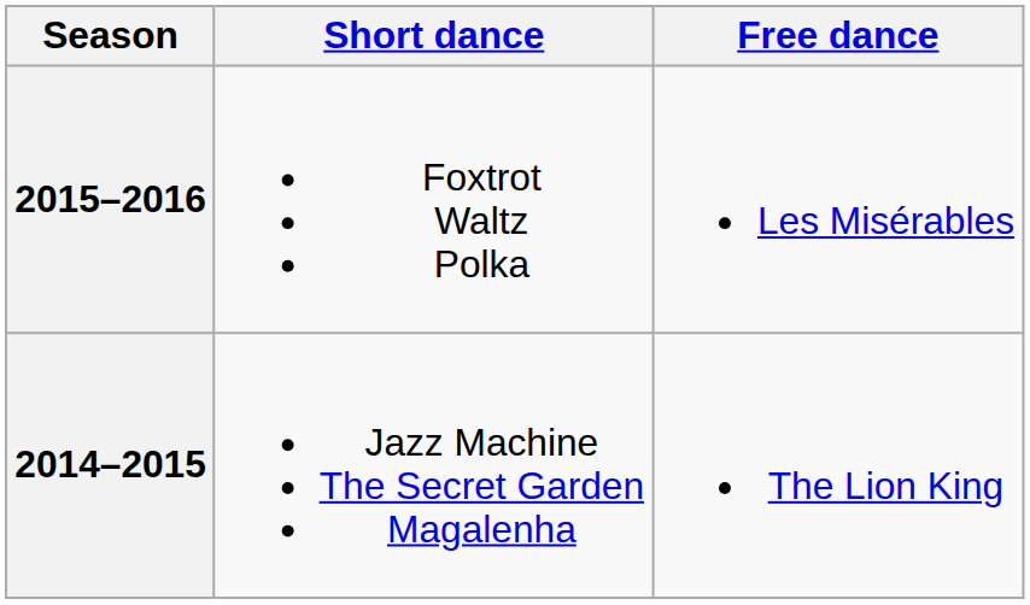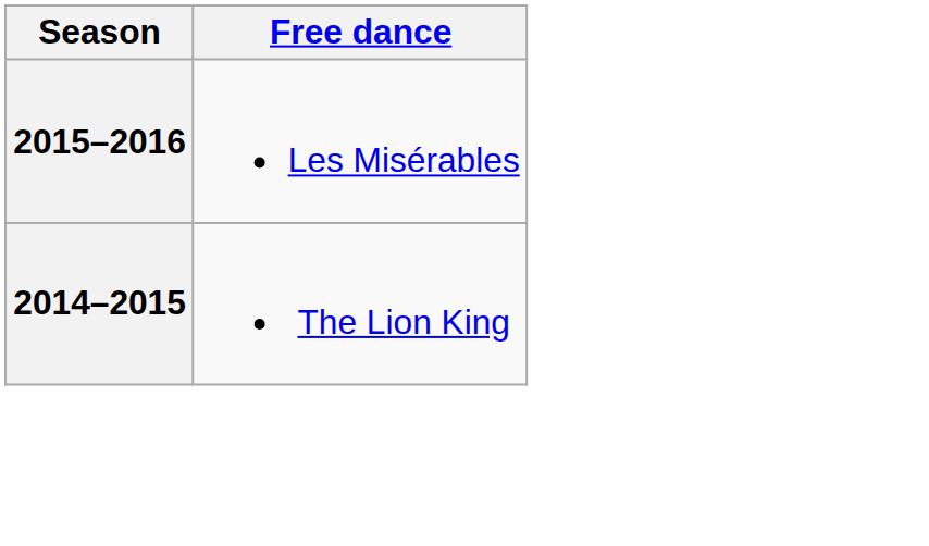 <table class=wikitable style=text-align:center>
 <tr>
 <th>Season</th>
-<th><a href='#'>Short dance</a></th>
 <th><a href='#'>Free dance</a></th>
 </tr>
 <tr>
 <th>2015–2016 <br> </th>
-<td><br><ul><li>Foxtrot</li><li>Waltz</li><li>Polka</li></ul></td>
 <td><br><ul><li><a href='#'>Les Misérables</a> <br></li></ul></td>
 </tr>
 <tr>
 <th>2014–2015 <br> </th>
-<td><br><ul><li> Jazz Machine <br></li><li> <a href='#'>The Secret Garden</a> <br></li><li> <a href='#'>Magalenha</a> <br></li></ul></td>
 <td><br><ul><li><a href='#'>The Lion King</a> <br></li></ul></td>
 </tr>
 </table>
